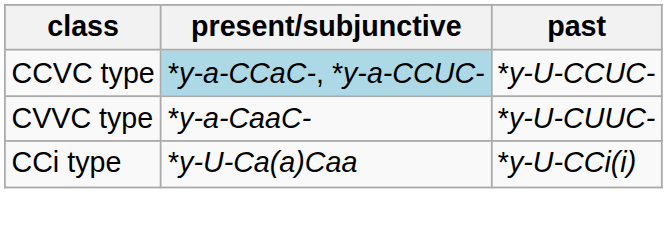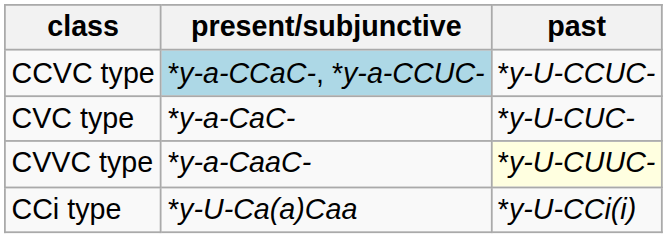 <table class="wikitable">
 <tr>
 <th>class</th>
 <th>present/subjunctive</th>
 <th>past</th>
 </tr>
 <tr>
 <td>CCVC type</td>
 <td style="background: lightblue;">*<em>y-a-CCaC-</em>, *<em>y-a-CCUC-</em></td>
 <td>*<em>y-U-CCUC-</em></td>
 </tr>
 <tr>
+<td>CVC type</td>
+<td>*<em>y-a-CaC-</em></td>
+<td>*<em>y-U-CUC-</em></td>
+</tr>
+<tr>
 <td>CVVC type</td>
 <td>*<em>y-a-CaaC-</em></td>
-<td>*<em>y-U-CUUC-</em></td>
+<td style="background: lightyellow;">*<em>y-U-CUUC-</em></td>
 </tr>
 <tr>
 <td>CCi type</td>
 <td>*<em>y-U-Ca(a)Caa</em></td>
 <td>*<em>y-U-CCi(i)</em></td>
 </tr>
 </table>
